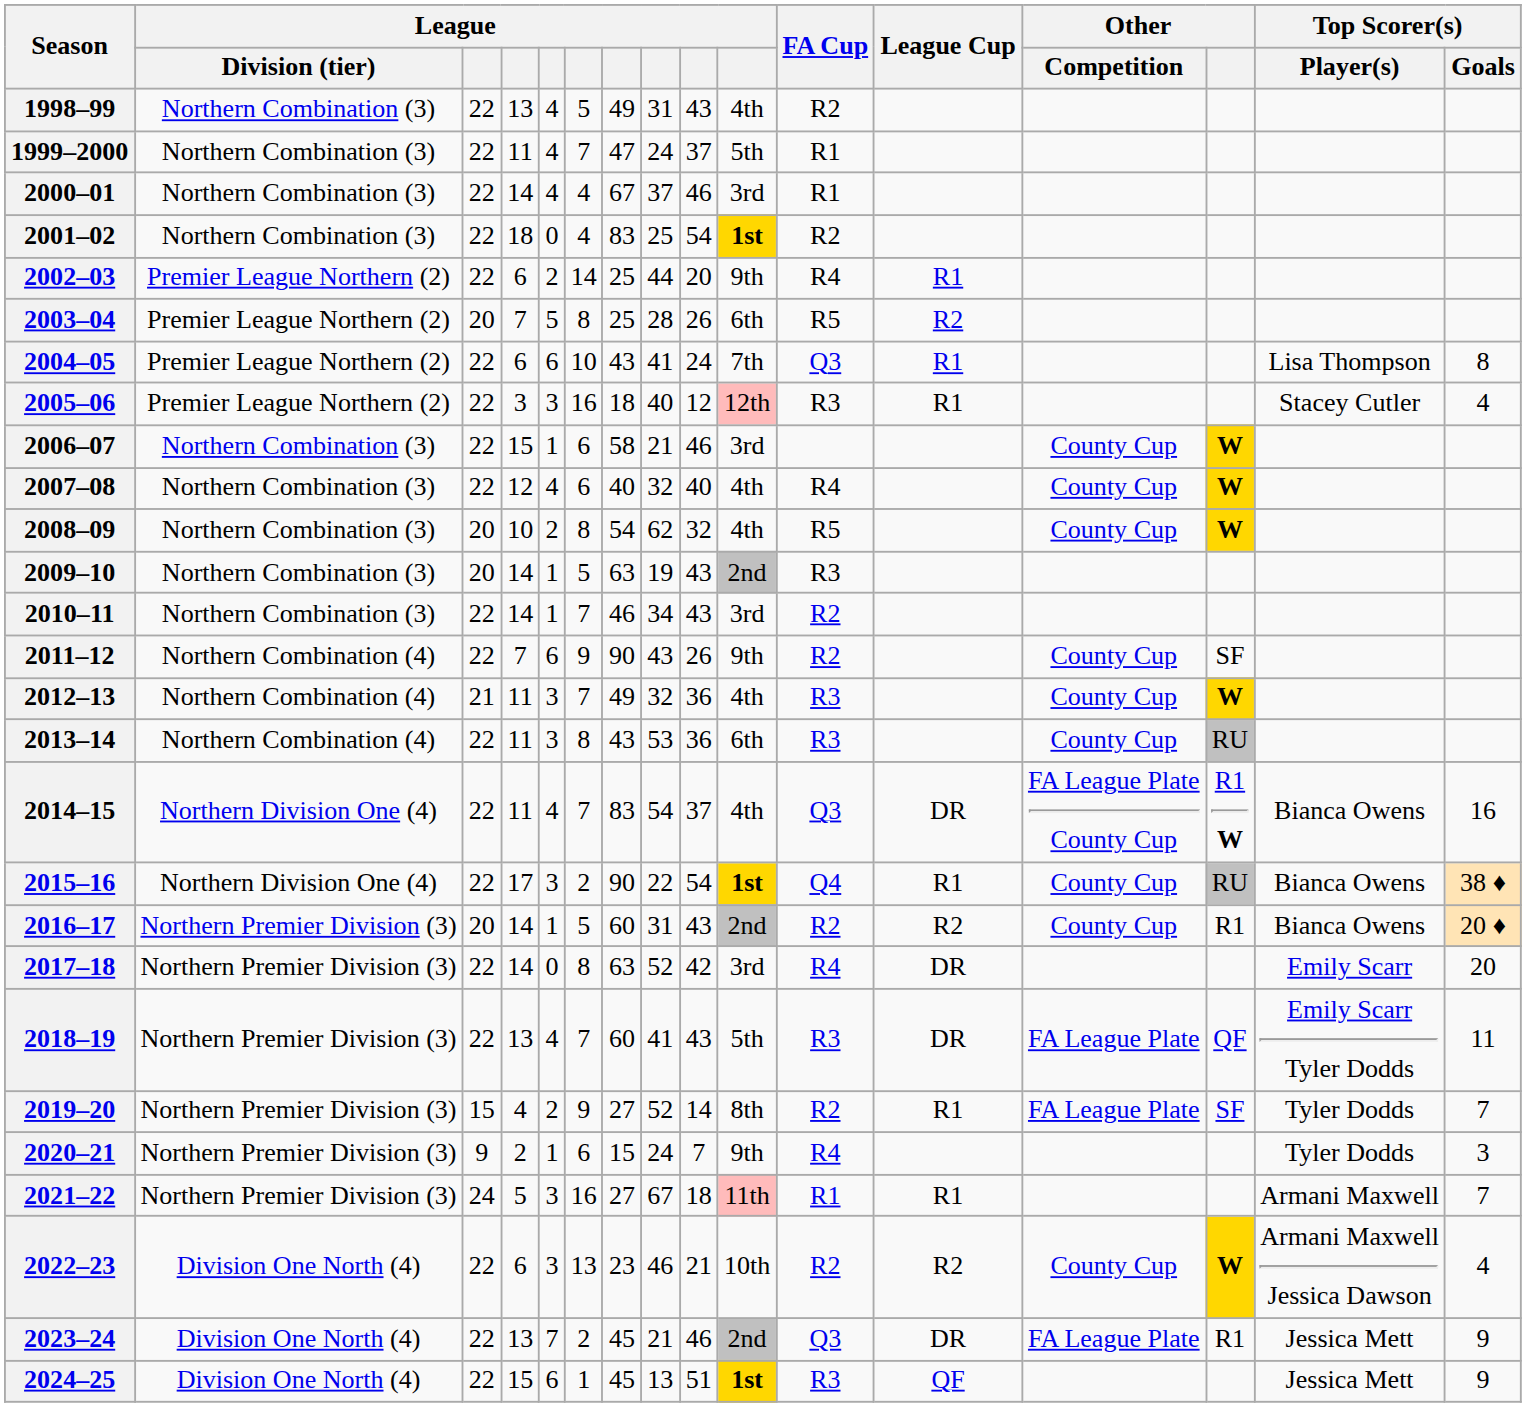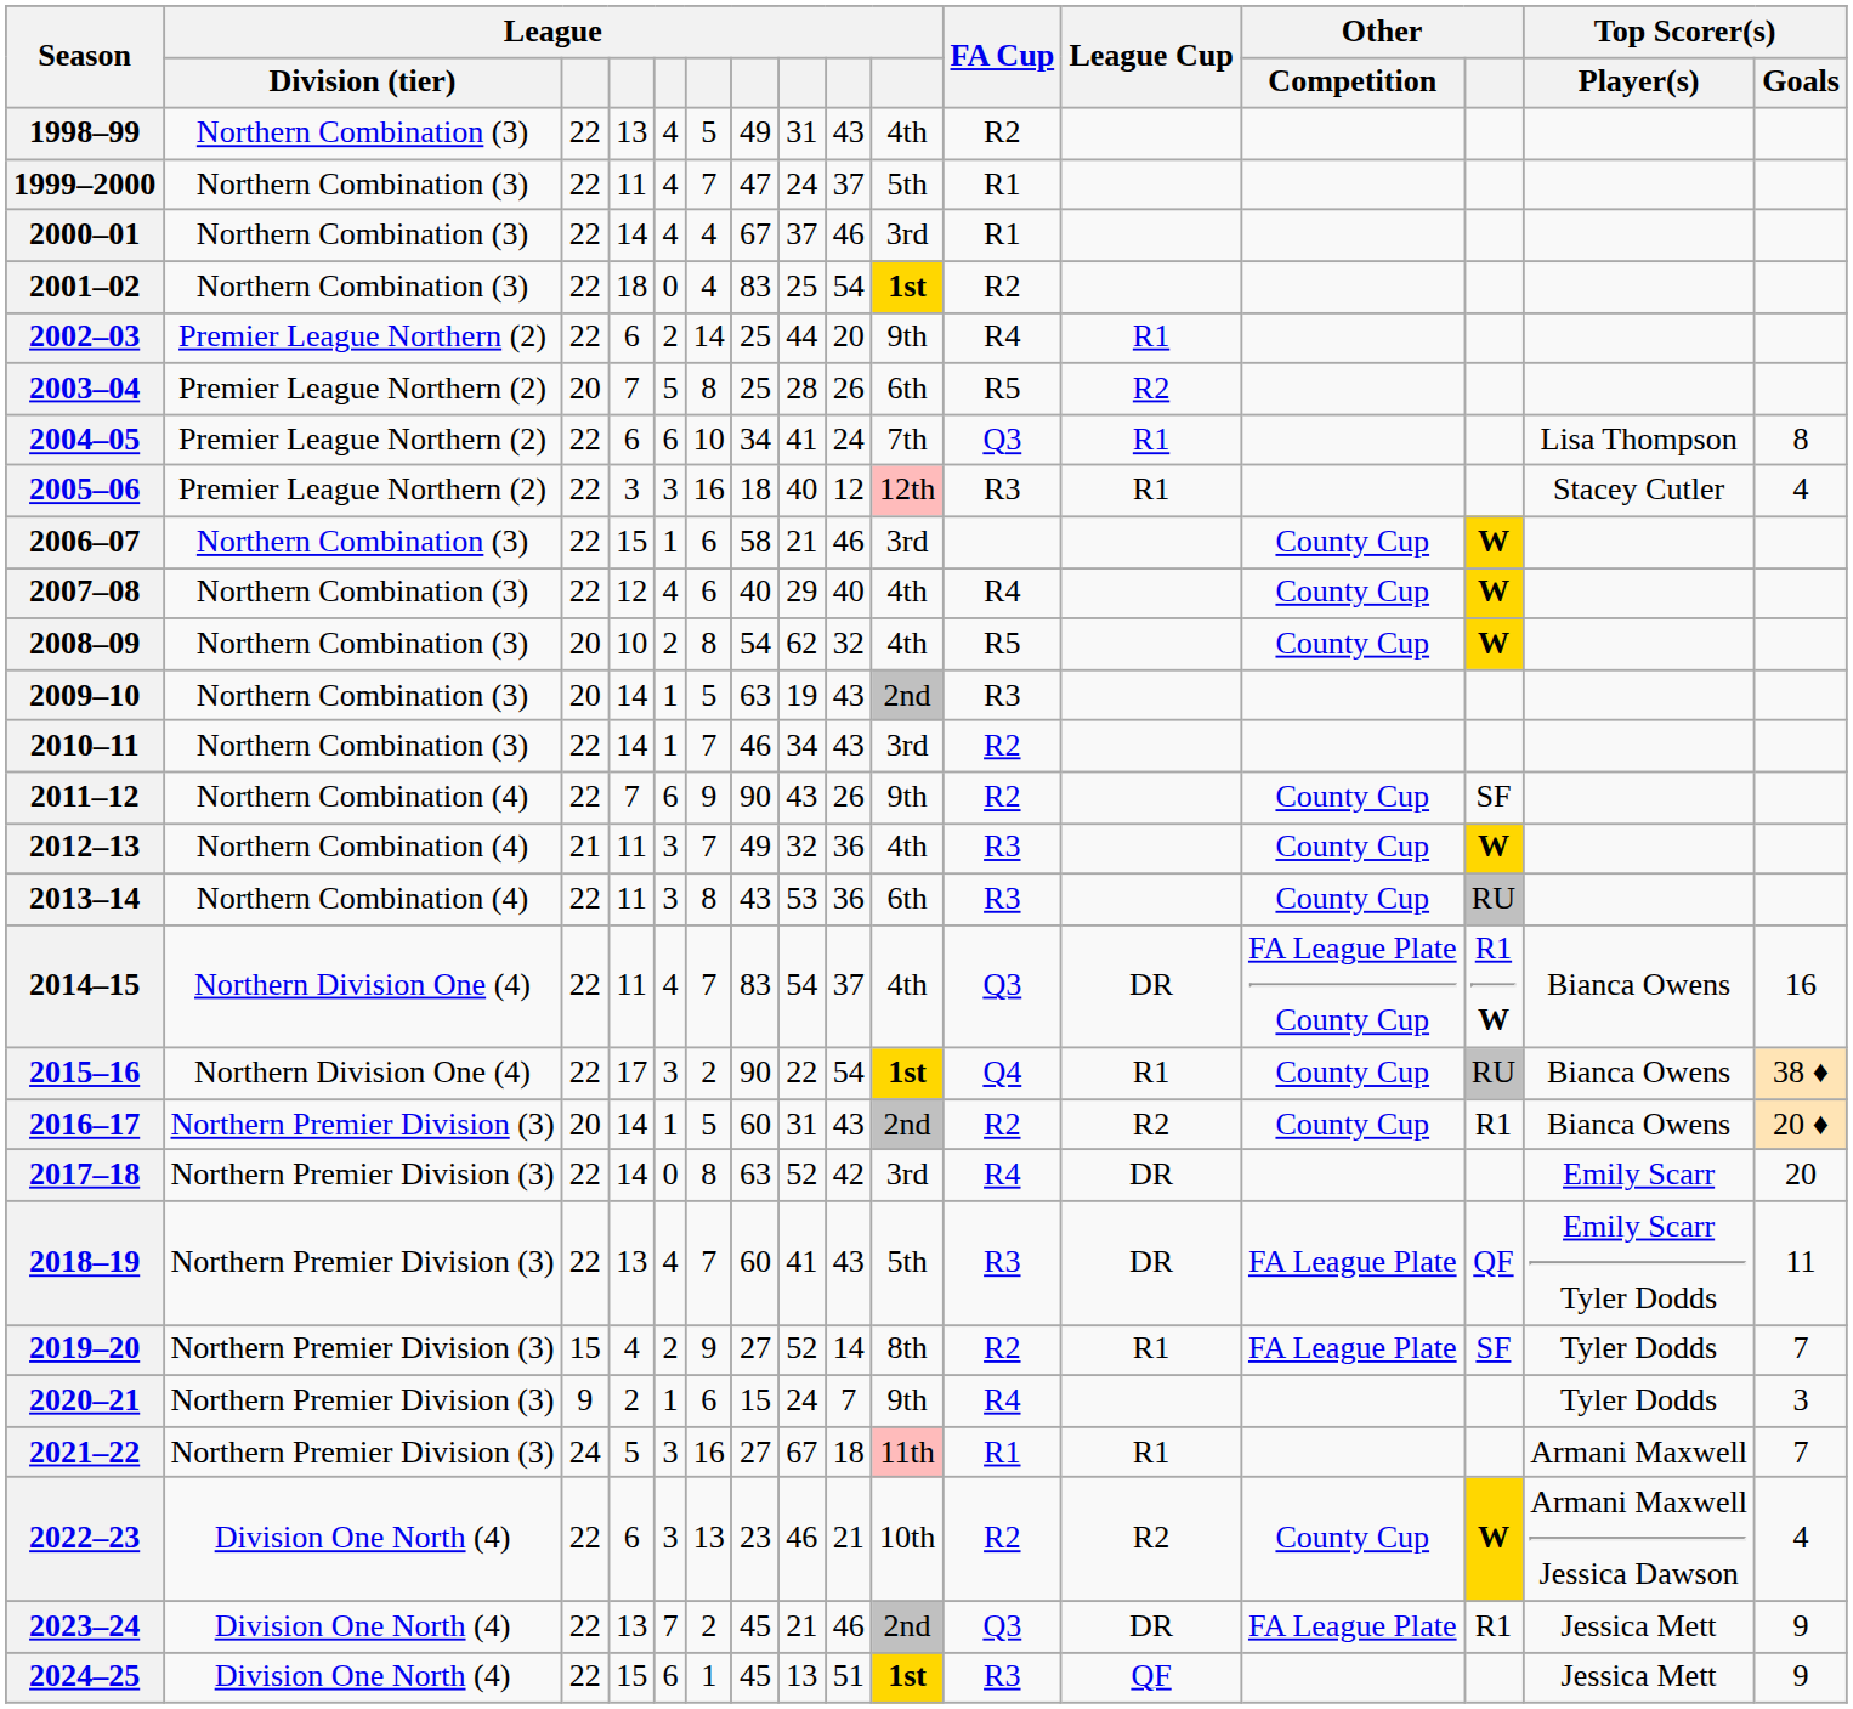 <table class="wikitable" style="text-align: center; font-size: 14px">
 <tr>
 <th rowspan=2>Season</th>
 <th colspan=9>League</th>
 <th rowspan=2><a href='#'>FA Cup</a></th>
 <th rowspan=2>League Cup</th>
 <th colspan=2 scope=col>Other</th>
 <th colspan=2>Top Scorer(s)</th>
 </tr>
 <tr>
 <th scope=col data-sort-type="text">Division (tier)</th>
 <th scope=col data-sort-type="number"></th>
 <th scope=col data-sort-type="number"></th>
 <th scope=col data-sort-type="number"></th>
 <th scope=col data-sort-type="number"></th>
 <th scope=col data-sort-type="number"></th>
 <th scope=col data-sort-type="number"></th>
 <th scope=col data-sort-type="number"></th>
 <th scope=col data-sort-type="number"></th>
 <th scope=col data-sort-type="text">Competition</th>
 <th scope=col data-sort-type="text"></th>
 <th>Player(s)</th>
 <th>Goals</th>
 </tr>
 <tr>
 <th>1998–99</th>
 <td><a href='#'>Northern Combination</a> (3)</td>
 <td>22</td>
 <td>13</td>
 <td>4</td>
 <td>5</td>
 <td>49</td>
 <td>31</td>
 <td>43</td>
 <td>4th</td>
 <td>R2</td>
 <td></td>
 <td></td>
 <td></td>
 <td></td>
 <td></td>
 </tr>
 <tr>
 <th>1999–2000</th>
 <td>Northern Combination (3)</td>
 <td>22</td>
 <td>11</td>
 <td>4</td>
 <td>7</td>
 <td>47</td>
 <td>24</td>
 <td>37</td>
 <td>5th</td>
 <td>R1</td>
 <td></td>
 <td></td>
 <td></td>
 <td></td>
 <td></td>
 </tr>
 <tr>
 <th>2000–01</th>
 <td>Northern Combination (3)</td>
 <td>22</td>
 <td>14</td>
 <td>4</td>
 <td>4</td>
 <td>67</td>
 <td>37</td>
 <td>46</td>
 <td>3rd</td>
 <td>R1</td>
 <td></td>
 <td></td>
 <td></td>
 <td></td>
 <td></td>
 </tr>
 <tr>
 <th>2001–02</th>
 <td>Northern Combination (3)</td>
 <td>22</td>
 <td>18</td>
 <td>0</td>
 <td>4</td>
 <td>83</td>
 <td>25</td>
 <td>54</td>
 <td style="background:gold;"><strong>1st</strong></td>
 <td>R2</td>
 <td></td>
 <td></td>
 <td></td>
 <td></td>
 <td></td>
 </tr>
 <tr>
 <th><a href='#'>2002–03</a></th>
 <td><a href='#'>Premier League Northern</a> (2)</td>
 <td>22</td>
 <td>6</td>
 <td>2</td>
 <td>14</td>
 <td>25</td>
 <td>44</td>
 <td>20</td>
 <td>9th</td>
 <td>R4</td>
 <td><a href='#'>R1</a></td>
 <td></td>
 <td></td>
 <td></td>
 <td></td>
 </tr>
 <tr>
 <th><a href='#'>2003–04</a></th>
 <td>Premier League Northern (2)</td>
 <td>20</td>
 <td>7</td>
 <td>5</td>
 <td>8</td>
 <td>25</td>
 <td>28</td>
 <td>26</td>
 <td>6th</td>
 <td>R5</td>
 <td><a href='#'>R2</a></td>
 <td></td>
 <td></td>
 <td></td>
 <td></td>
 </tr>
 <tr>
 <th><a href='#'>2004–05</a></th>
 <td>Premier League Northern (2)</td>
 <td>22</td>
 <td>6</td>
 <td>6</td>
 <td>10</td>
-<td>43</td>
+<td>34</td>
 <td>41</td>
 <td>24</td>
 <td>7th</td>
 <td><a href='#'>Q3</a></td>
 <td><a href='#'>R1</a></td>
 <td></td>
 <td></td>
 <td>Lisa Thompson</td>
 <td>8</td>
 </tr>
 <tr>
 <th><a href='#'>2005–06</a></th>
 <td>Premier League Northern (2)</td>
 <td>22</td>
 <td>3</td>
 <td>3</td>
 <td>16</td>
 <td>18</td>
 <td>40</td>
 <td>12</td>
 <td bgcolor="#ffbbbb">12th</td>
 <td>R3</td>
 <td>R1</td>
 <td></td>
 <td></td>
 <td>Stacey Cutler</td>
 <td>4</td>
 </tr>
 <tr>
 <th>2006–07</th>
 <td><a href='#'>Northern Combination</a> (3)</td>
 <td>22</td>
 <td>15</td>
 <td>1</td>
 <td>6</td>
 <td>58</td>
 <td>21</td>
 <td>46</td>
 <td>3rd</td>
 <td></td>
 <td></td>
 <td><a href='#'>County Cup</a></td>
 <td style="background:gold;"><strong>W</strong></td>
 <td></td>
 <td></td>
 </tr>
 <tr>
 <th>2007–08</th>
 <td>Northern Combination (3)</td>
 <td>22</td>
 <td>12</td>
 <td>4</td>
 <td>6</td>
 <td>40</td>
-<td>32</td>
+<td>29</td>
 <td>40</td>
 <td>4th</td>
 <td>R4</td>
 <td></td>
 <td><a href='#'>County Cup</a></td>
 <td style="background:gold;"><strong>W</strong></td>
 <td></td>
 <td></td>
 </tr>
 <tr>
 <th>2008–09</th>
 <td>Northern Combination (3)</td>
 <td>20</td>
 <td>10</td>
 <td>2</td>
 <td>8</td>
 <td>54</td>
 <td>62</td>
 <td>32</td>
 <td>4th</td>
 <td>R5</td>
 <td></td>
 <td><a href='#'>County Cup</a></td>
 <td style="background:gold;"><strong>W</strong></td>
 <td></td>
 <td></td>
 </tr>
 <tr>
 <th>2009–10</th>
 <td>Northern Combination (3)</td>
 <td>20</td>
 <td>14</td>
 <td>1</td>
 <td>5</td>
 <td>63</td>
 <td>19</td>
 <td>43</td>
 <td style="background:silver;">2nd</td>
 <td>R3</td>
 <td></td>
 <td></td>
 <td></td>
 <td></td>
 <td></td>
 </tr>
 <tr>
 <th>2010–11</th>
 <td>Northern Combination (3)</td>
 <td>22</td>
 <td>14</td>
 <td>1</td>
 <td>7</td>
 <td>46</td>
 <td>34</td>
 <td>43</td>
 <td>3rd</td>
 <td><a href='#'>R2</a></td>
 <td></td>
 <td></td>
 <td></td>
 <td></td>
 <td></td>
 </tr>
 <tr>
 <th>2011–12</th>
 <td>Northern Combination (4)</td>
 <td>22</td>
 <td>7</td>
 <td>6</td>
 <td>9</td>
 <td>90</td>
 <td>43</td>
 <td>26</td>
 <td>9th</td>
 <td><a href='#'>R2</a></td>
 <td></td>
 <td><a href='#'>County Cup</a></td>
 <td>SF</td>
 <td></td>
 <td></td>
 </tr>
 <tr>
 <th>2012–13</th>
 <td>Northern Combination (4)</td>
 <td>21</td>
 <td>11</td>
 <td>3</td>
 <td>7</td>
 <td>49</td>
 <td>32</td>
 <td>36</td>
 <td>4th</td>
 <td><a href='#'>R3</a></td>
 <td></td>
 <td><a href='#'>County Cup</a></td>
 <td style="background:gold;"><strong>W</strong></td>
 <td></td>
 <td></td>
 </tr>
 <tr>
 <th>2013–14</th>
 <td>Northern Combination (4)</td>
 <td>22</td>
 <td>11</td>
 <td>3</td>
 <td>8</td>
 <td>43</td>
 <td>53</td>
 <td>36</td>
 <td>6th</td>
 <td><a href='#'>R3</a></td>
 <td></td>
 <td><a href='#'>County Cup</a></td>
 <td style="background:silver;">RU</td>
 <td></td>
 <td></td>
 </tr>
 <tr>
 <th>2014–15</th>
 <td><a href='#'>Northern Division One</a> (4)</td>
 <td>22</td>
 <td>11</td>
 <td>4</td>
 <td>7</td>
 <td>83</td>
 <td>54</td>
 <td>37</td>
 <td>4th</td>
 <td><a href='#'>Q3</a></td>
 <td>DR</td>
 <td><a href='#'>FA League Plate</a><hr><a href='#'>County Cup</a></td>
 <td><a href='#'>R1</a><hr><div><strong>W</strong></div></td>
 <td>Bianca Owens</td>
 <td>16</td>
 </tr>
 <tr>
 <th><a href='#'>2015–16</a></th>
 <td>Northern Division One (4)</td>
 <td>22</td>
 <td>17</td>
 <td>3</td>
 <td>2</td>
 <td>90</td>
 <td>22</td>
 <td>54</td>
 <td style="background:gold;"><strong>1st</strong></td>
 <td><a href='#'>Q4</a></td>
 <td>R1</td>
 <td><a href='#'>County Cup</a></td>
 <td style="background:silver;">RU</td>
 <td>Bianca Owens</td>
 <td bgcolor=#FFE4B5>38 ♦</td>
 </tr>
 <tr>
 <th><a href='#'>2016–17</a></th>
 <td><a href='#'>Northern Premier Division</a> (3)</td>
 <td>20</td>
 <td>14</td>
 <td>1</td>
 <td>5</td>
 <td>60</td>
 <td>31</td>
 <td>43</td>
 <td style="background:silver;">2nd</td>
 <td><a href='#'>R2</a></td>
 <td>R2</td>
 <td><a href='#'>County Cup</a></td>
 <td>R1</td>
 <td>Bianca Owens</td>
 <td bgcolor=#FFE4B5>20 ♦</td>
 </tr>
 <tr>
 <th><a href='#'>2017–18</a></th>
 <td>Northern Premier Division (3)</td>
 <td>22</td>
 <td>14</td>
 <td>0</td>
 <td>8</td>
 <td>63</td>
 <td>52</td>
 <td>42</td>
 <td>3rd</td>
 <td><a href='#'>R4</a></td>
 <td>DR</td>
 <td></td>
 <td></td>
 <td><a href='#'>Emily Scarr</a></td>
 <td>20</td>
 </tr>
 <tr>
 <th><a href='#'>2018–19</a></th>
 <td>Northern Premier Division (3)</td>
 <td>22</td>
 <td>13</td>
 <td>4</td>
 <td>7</td>
 <td>60</td>
 <td>41</td>
 <td>43</td>
 <td>5th</td>
 <td><a href='#'>R3</a></td>
 <td>DR</td>
 <td><a href='#'>FA League Plate</a></td>
 <td><a href='#'>QF</a></td>
 <td><a href='#'>Emily Scarr</a> <hr> Tyler Dodds</td>
 <td>11</td>
 </tr>
 <tr>
 <th><a href='#'>2019–20</a></th>
 <td>Northern Premier Division (3)</td>
 <td>15</td>
 <td>4</td>
 <td>2</td>
 <td>9</td>
 <td>27</td>
 <td>52</td>
 <td>14</td>
 <td>8th</td>
 <td><a href='#'>R2</a></td>
 <td>R1</td>
 <td><a href='#'>FA League Plate</a></td>
 <td><a href='#'>SF</a></td>
 <td>Tyler Dodds</td>
 <td>7</td>
 </tr>
 <tr>
 <th><a href='#'>2020–21</a></th>
 <td>Northern Premier Division (3)</td>
 <td>9</td>
 <td>2</td>
 <td>1</td>
 <td>6</td>
 <td>15</td>
 <td>24</td>
 <td>7</td>
 <td>9th</td>
 <td><a href='#'>R4</a></td>
 <td></td>
 <td></td>
 <td></td>
 <td>Tyler Dodds</td>
 <td>3</td>
 </tr>
 <tr>
 <th><a href='#'>2021–22</a></th>
 <td>Northern Premier Division (3)</td>
 <td>24</td>
 <td>5</td>
 <td>3</td>
 <td>16</td>
 <td>27</td>
 <td>67</td>
 <td>18</td>
 <td bgcolor="#ffbbbb">11th</td>
 <td><a href='#'>R1</a></td>
 <td>R1</td>
 <td></td>
 <td></td>
 <td>Armani Maxwell</td>
 <td>7</td>
 </tr>
 <tr>
 <th><a href='#'>2022–23</a></th>
 <td><a href='#'>Division One North</a> (4)</td>
 <td>22</td>
 <td>6</td>
 <td>3</td>
 <td>13</td>
 <td>23</td>
 <td>46</td>
 <td>21</td>
 <td>10th</td>
 <td><a href='#'>R2</a></td>
 <td>R2</td>
 <td><a href='#'>County Cup</a></td>
 <td style="background:gold;"><strong>W</strong></td>
 <td>Armani Maxwell <hr> Jessica Dawson</td>
 <td>4</td>
 </tr>
 <tr>
 <th><a href='#'>2023–24</a></th>
 <td><a href='#'>Division One North</a> (4)</td>
 <td>22</td>
 <td>13</td>
 <td>7</td>
 <td>2</td>
 <td>45</td>
 <td>21</td>
 <td>46</td>
 <td style="background:silver;">2nd</td>
 <td><a href='#'>Q3</a></td>
 <td>DR</td>
 <td><a href='#'>FA League Plate</a></td>
 <td>R1</td>
 <td>Jessica Mett</td>
 <td>9</td>
 </tr>
 <tr>
 <th><a href='#'>2024–25</a></th>
 <td><a href='#'>Division One North</a> (4)</td>
 <td>22</td>
 <td>15</td>
 <td>6</td>
 <td>1</td>
 <td>45</td>
 <td>13</td>
 <td>51</td>
 <td style="background:gold;"><strong>1st</strong></td>
 <td><a href='#'>R3</a></td>
 <td><a href='#'>QF</a></td>
 <td></td>
 <td></td>
 <td>Jessica Mett</td>
 <td>9</td>
 </tr>
 </table>
